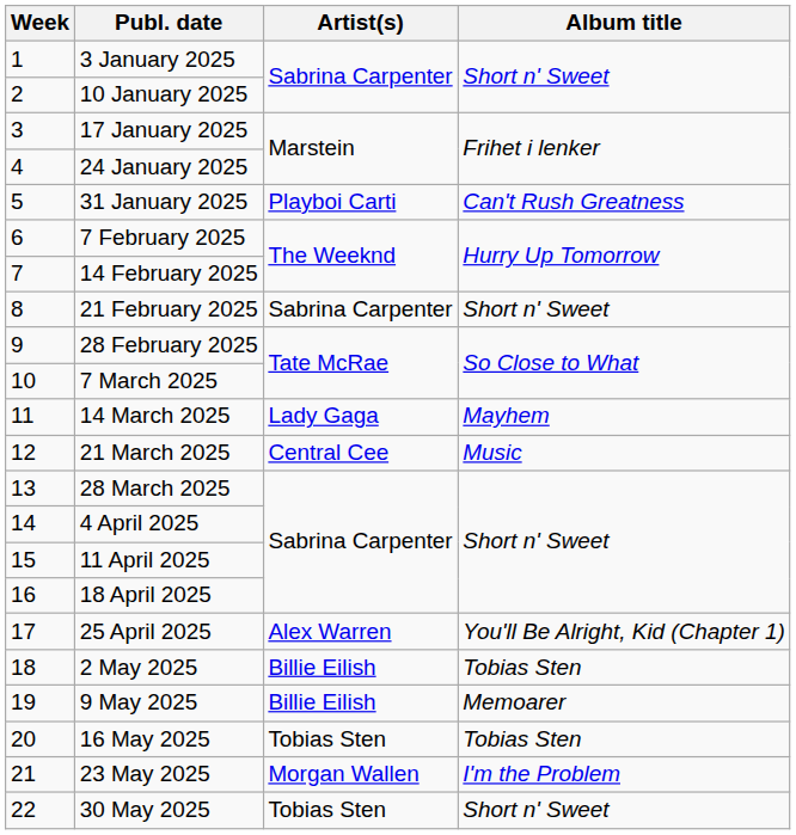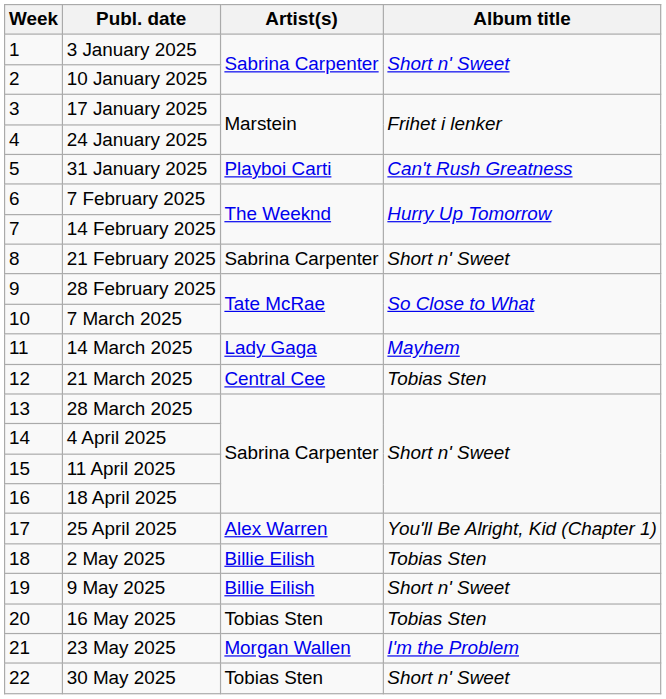 <table class="wikitable">
 <tr>
 <th>Week</th>
 <th>Publ. date</th>
 <th>Artist(s)</th>
 <th>Album title</th>
 </tr>
 <tr>
 <td>1</td>
 <td>3 January 2025</td>
 <td rowspan="2"><a href='#'>Sabrina Carpenter</a></td>
 <td rowspan="2"><em><a href='#'>Short n' Sweet</a></em></td>
 </tr>
 <tr>
 <td>2</td>
 <td>10 January 2025</td>
 </tr>
 <tr>
 <td>3</td>
 <td>17 January 2025</td>
 <td rowspan="2">Marstein</td>
 <td rowspan="2"><em>Frihet i lenker</em></td>
 </tr>
 <tr>
 <td>4</td>
 <td>24 January 2025</td>
 </tr>
 <tr>
 <td>5</td>
 <td>31 January 2025</td>
 <td><a href='#'>Playboi Carti</a></td>
 <td><em><a href='#'>Can't Rush Greatness</a></em></td>
 </tr>
 <tr>
 <td>6</td>
 <td>7 February 2025</td>
 <td rowspan="2"><a href='#'>The Weeknd</a></td>
 <td rowspan="2"><em><a href='#'>Hurry Up Tomorrow</a></em></td>
 </tr>
 <tr>
 <td>7</td>
 <td>14 February 2025</td>
 </tr>
 <tr>
 <td>8</td>
 <td>21 February 2025</td>
 <td>Sabrina Carpenter</td>
 <td><em>Short n' Sweet</em></td>
 </tr>
 <tr>
 <td>9</td>
 <td>28 February 2025</td>
 <td rowspan="2"><a href='#'>Tate McRae</a></td>
 <td rowspan="2"><em><a href='#'>So Close to What</a></em></td>
 </tr>
 <tr>
 <td>10</td>
 <td>7 March 2025</td>
 </tr>
 <tr>
 <td>11</td>
 <td>14 March 2025</td>
 <td><a href='#'>Lady Gaga</a></td>
 <td><em><a href='#'>Mayhem</a></em></td>
 </tr>
 <tr>
 <td>12</td>
 <td>21 March 2025</td>
 <td><a href='#'>Central Cee</a></td>
-<td><em><a href='#'>Music</a></em></td>
+<td><em>Tobias Sten</em></td>
 </tr>
 <tr>
 <td>13</td>
 <td>28 March 2025</td>
 <td rowspan="4">Sabrina Carpenter</td>
 <td rowspan="4"><em>Short n' Sweet</em></td>
 </tr>
 <tr>
 <td>14</td>
 <td>4 April 2025</td>
 </tr>
 <tr>
 <td>15</td>
 <td>11 April 2025</td>
 </tr>
 <tr>
 <td>16</td>
 <td>18 April 2025</td>
 </tr>
 <tr>
 <td>17</td>
 <td>25 April 2025</td>
 <td><a href='#'>Alex Warren</a></td>
 <td><em>You'll Be Alright, Kid (Chapter 1)</em></td>
 </tr>
 <tr>
 <td>18</td>
 <td>2 May 2025</td>
 <td><a href='#'>Billie Eilish</a></td>
 <td><em>Tobias Sten</em></td>
 </tr>
 <tr>
 <td>19</td>
 <td>9 May 2025</td>
 <td><a href='#'>Billie Eilish</a></td>
-<td><em>Memoarer</em></td>
+<td><em>Short n' Sweet</em></td>
 </tr>
 <tr>
 <td>20</td>
 <td>16 May 2025</td>
 <td>Tobias Sten</td>
 <td><em>Tobias Sten</em></td>
 </tr>
 <tr>
 <td>21</td>
 <td>23 May 2025</td>
 <td><a href='#'>Morgan Wallen</a></td>
 <td><em><a href='#'>I'm the Problem</a></em></td>
 </tr>
 <tr>
 <td>22</td>
 <td>30 May 2025</td>
 <td>Tobias Sten</td>
 <td><em>Short n' Sweet</em></td>
 </tr>
 </table>
